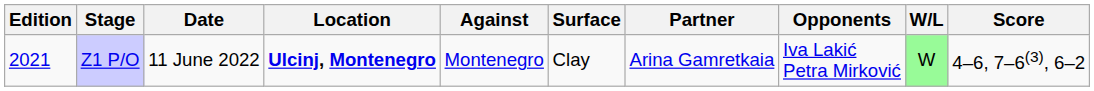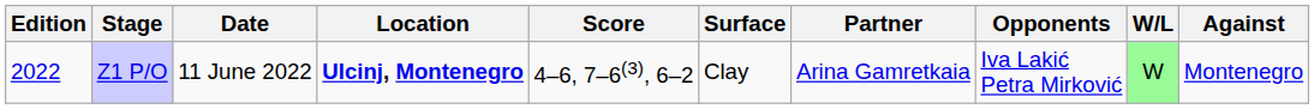 <table class=wikitable style=font-size:97%>
 <tr>
 <th>Edition</th>
 <th>Stage</th>
 <th>Date</th>
 <th>Location</th>
-<th>Against</th>
+<th>Score</th>
 <th>Surface</th>
 <th>Partner</th>
 <th>Opponents</th>
 <th>W/L</th>
-<th>Score</th>
+<th>Against</th>
 </tr>
 <tr>
-<td rowspan="1"><a href='#'>2021</a></td>
+<td rowspan="1"><a href='#'>2022</a></td>
 <td style="background:#ccf;" rowspan="1"><a href='#'>Z1 P/O</a></td>
 <td rowspan="1">11 June 2022</td>
 <td rowspan="1"><strong><a href='#'>Ulcinj</a>, <a href='#'>Montenegro</a></strong></td>
-<td> <a href='#'>Montenegro</a></td>
+<td>4–6, 7–6<sup>(3)</sup>, 6–2</td>
 <td rowspan="1">Clay</td>
 <td><a href='#'>Arina Gamretkaia</a></td>
 <td> <a href='#'>Iva Lakić</a> <br>  <a href='#'>Petra Mirković</a></td>
 <td style="text-align:center; background:#98fb98;">W</td>
-<td>4–6, 7–6<sup>(3)</sup>, 6–2</td>
+<td> <a href='#'>Montenegro</a></td>
 </tr>
 </table>
